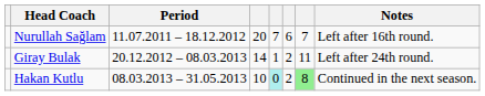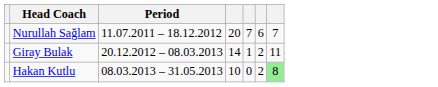 <table class="wikitable" style="text-align: left;">
 <tr>
 <th></th>
 <th>Head Coach</th>
 <th>Period</th>
 <th></th>
 <th></th>
 <th></th>
 <th></th>
-<th>Notes</th>
 </tr>
 <tr>
 <td></td>
 <td><a href='#'>Nurullah Sağlam</a></td>
 <td>11.07.2011 – 18.12.2012</td>
 <td align="center">20</td>
 <td align="center">7</td>
 <td align="center">6</td>
 <td align="center">7</td>
-<td>Left after 16th round.</td>
 </tr>
 <tr>
 <td></td>
 <td><a href='#'>Giray Bulak</a></td>
 <td>20.12.2012 – 08.03.2013</td>
 <td align="center">14</td>
 <td align="center">1</td>
 <td align="center">2</td>
 <td align="center">11</td>
-<td>Left after 24th round.</td>
 </tr>
 <tr>
 <td></td>
 <td><a href='#'>Hakan Kutlu</a></td>
 <td>08.03.2013 – 31.05.2013</td>
 <td align="center">10</td>
-<td align="center" style="background: paleturquoise;">0</td>
+<td align="center">0</td>
 <td align="center">2</td>
 <td align="center" style="background: lightgreen;">8</td>
-<td>Continued in the next season.</td>
 </tr>
 </table>
